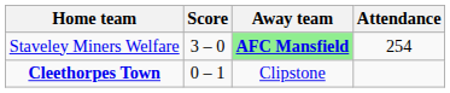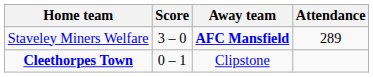 <table class="wikitable" style="text-align: center">
 <tr>
 <th>Home team</th>
 <th>Score</th>
 <th>Away team</th>
 <th>Attendance</th>
 </tr>
 <tr>
 <td><a href='#'>Staveley Miners Welfare</a></td>
 <td>3 – 0</td>
-<td style="background: lightgreen;"><strong><a href='#'>AFC Mansfield</a></strong></td>
-<td>254</td>
+<td><strong><a href='#'>AFC Mansfield</a></strong></td>
+<td>289</td>
 </tr>
 <tr>
 <td><strong><a href='#'>Cleethorpes Town</a></strong></td>
 <td>0 – 1</td>
 <td><a href='#'>Clipstone</a></td>
 <td></td>
 </tr>
 </table>
